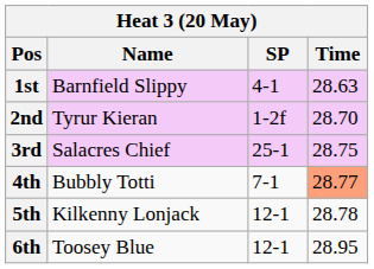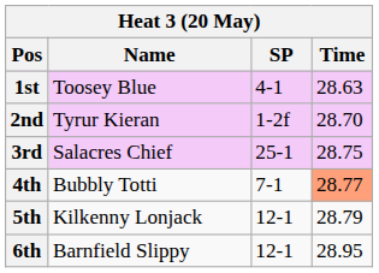 <table class="wikitable">
 <tr>
 <th colspan="6">Heat 3 (20 May)</th>
 </tr>
 <tr>
 <th width=20>Pos</th>
 <th width=150>Name</th>
 <th width=40>SP</th>
 <th width=40>Time</th>
 </tr>
 <tr style="background: #f4caf9;">
 <th>1st</th>
-<td>Barnfield Slippy</td>
+<td>Toosey Blue</td>
 <td>4-1</td>
 <td>28.63</td>
 </tr>
 <tr style="background: #f4caf9;">
 <th>2nd</th>
 <td>Tyrur Kieran</td>
 <td>1-2f</td>
 <td>28.70</td>
 </tr>
 <tr style="background: #f4caf9;">
 <th>3rd</th>
 <td>Salacres Chief</td>
 <td>25-1</td>
 <td>28.75</td>
 </tr>
 <tr>
 <th>4th</th>
 <td>Bubbly Totti</td>
 <td>7-1</td>
 <td style="background: lightsalmon;">28.77</td>
 </tr>
 <tr>
 <th>5th</th>
 <td>Kilkenny Lonjack</td>
 <td>12-1</td>
-<td>28.78</td>
+<td>28.79</td>
 </tr>
 <tr>
 <th>6th</th>
-<td>Toosey Blue</td>
+<td>Barnfield Slippy</td>
 <td>12-1</td>
 <td>28.95</td>
 </tr>
 </table>
